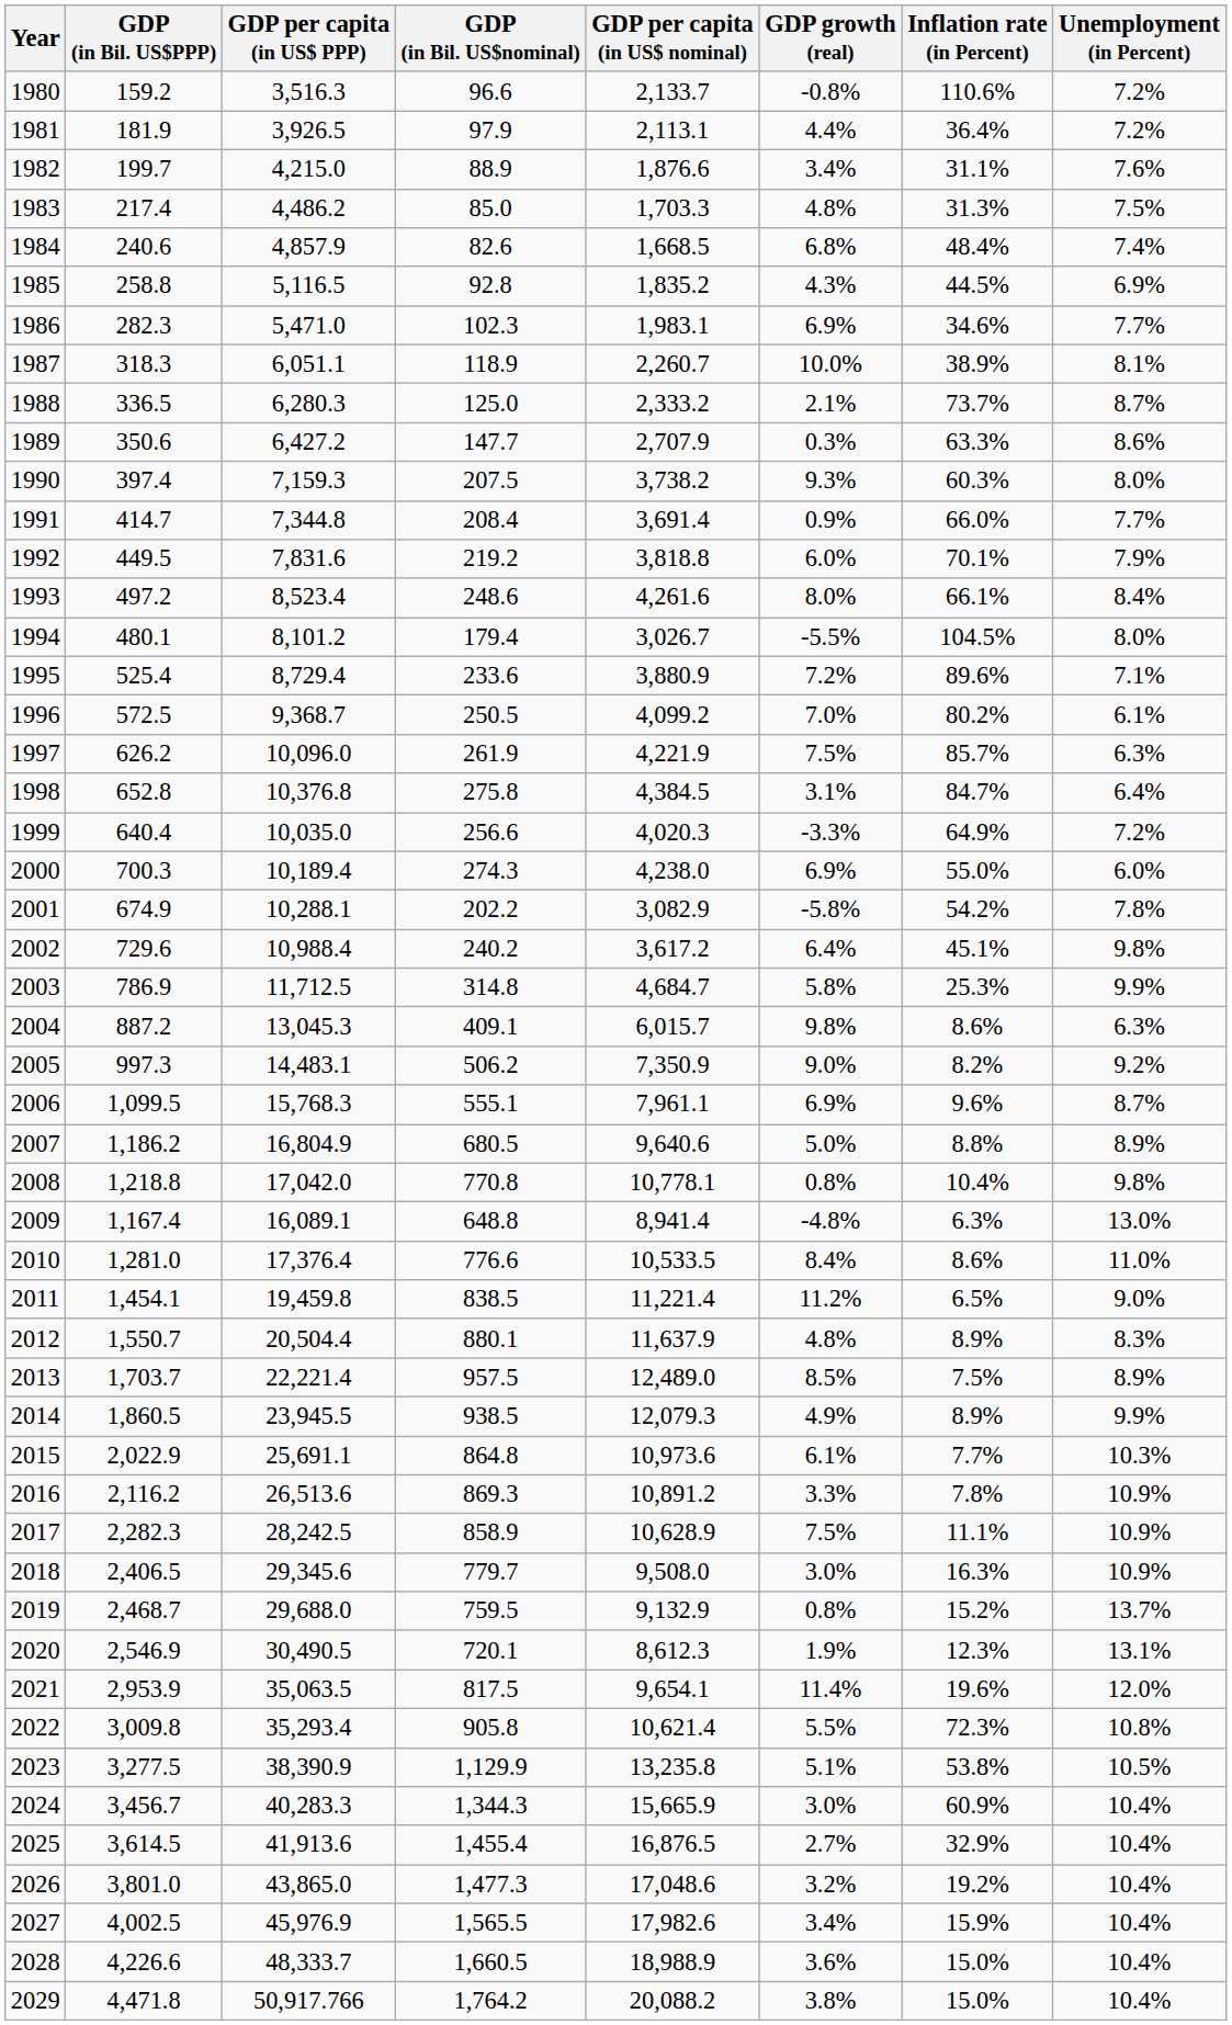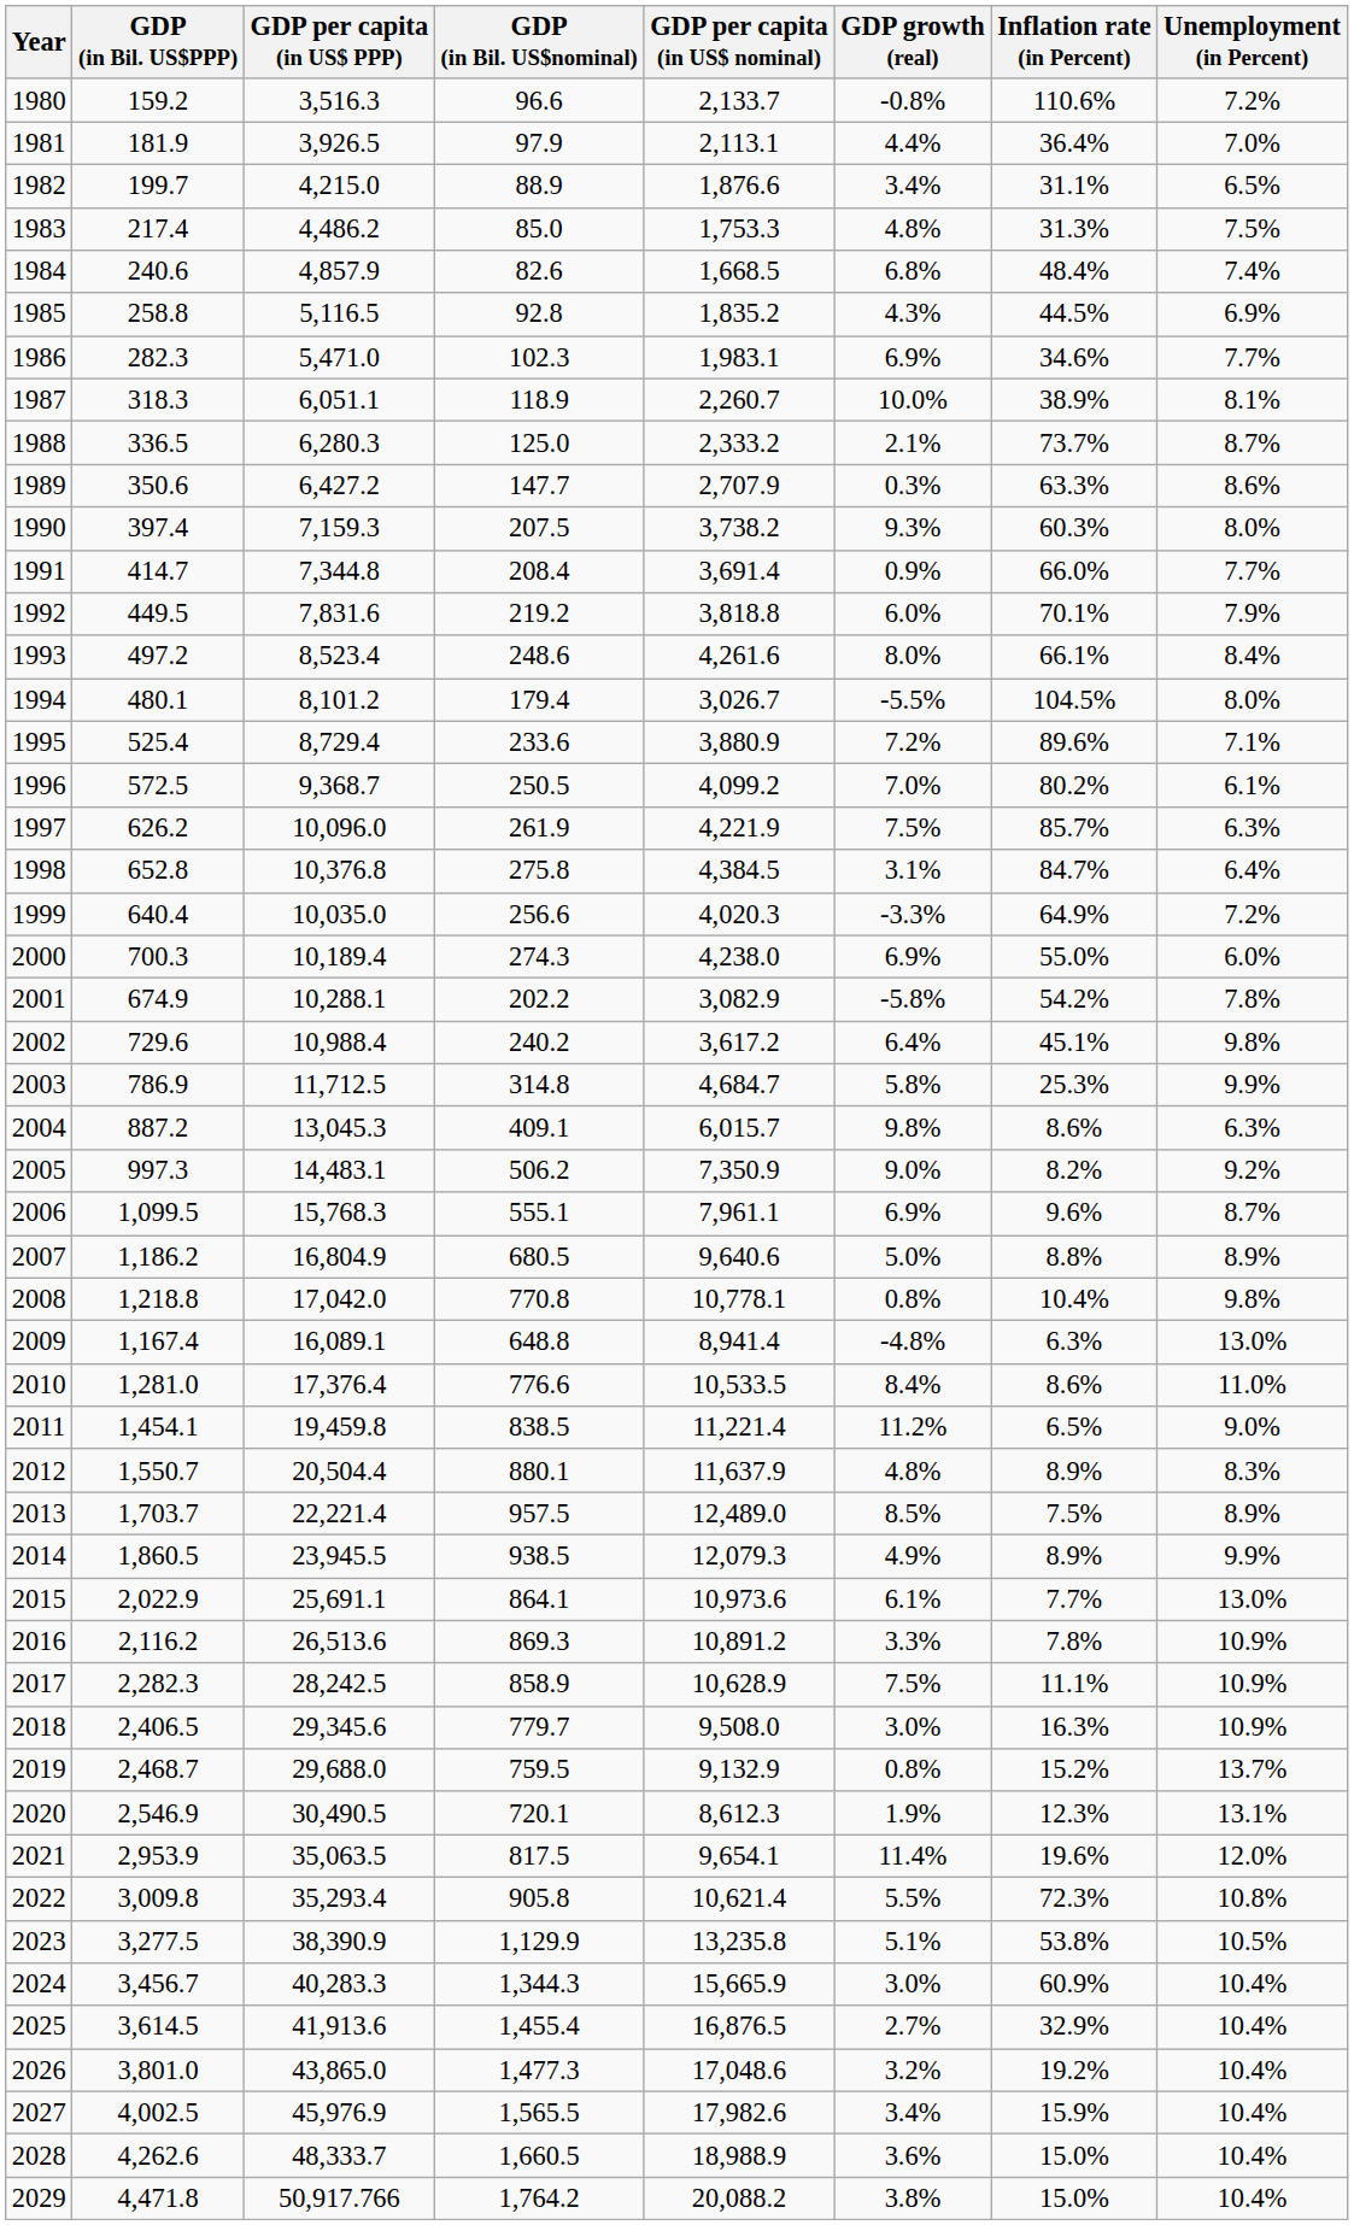 <table class="wikitable" style="text-align:center;">
 <tr>
 <th>Year</th>
 <th>GDP<br><small>(in Bil. US$PPP)</small></th>
 <th>GDP per capita<br><small>(in US$ PPP)</small></th>
 <th>GDP<br><small>(in Bil. US$nominal)</small></th>
 <th>GDP per capita<br><small>(in US$ nominal)</small></th>
 <th>GDP growth<br><small>(real)</small></th>
 <th>Inflation rate<br><small>(in Percent)</small></th>
 <th>Unemployment<br><small>(in Percent)</small></th>
 </tr>
 <tr>
 <td>1980</td>
 <td>159.2</td>
 <td>3,516.3</td>
 <td>96.6</td>
 <td>2,133.7</td>
 <td>-0.8%</td>
 <td>110.6%</td>
 <td>7.2%</td>
 </tr>
 <tr>
 <td>1981</td>
 <td>181.9</td>
 <td>3,926.5</td>
 <td>97.9</td>
 <td>2,113.1</td>
 <td>4.4%</td>
 <td>36.4%</td>
-<td>7.2%</td>
+<td>7.0%</td>
 </tr>
 <tr>
 <td>1982</td>
 <td>199.7</td>
 <td>4,215.0</td>
 <td>88.9</td>
 <td>1,876.6</td>
 <td>3.4%</td>
 <td>31.1%</td>
-<td>7.6%</td>
+<td>6.5%</td>
 </tr>
 <tr>
 <td>1983</td>
 <td>217.4</td>
 <td>4,486.2</td>
 <td>85.0</td>
-<td>1,703.3</td>
+<td>1,753.3</td>
 <td>4.8%</td>
 <td>31.3%</td>
 <td>7.5%</td>
 </tr>
 <tr>
 <td>1984</td>
 <td>240.6</td>
 <td>4,857.9</td>
 <td>82.6</td>
 <td>1,668.5</td>
 <td>6.8%</td>
 <td>48.4%</td>
 <td>7.4%</td>
 </tr>
 <tr>
 <td>1985</td>
 <td>258.8</td>
 <td>5,116.5</td>
 <td>92.8</td>
 <td>1,835.2</td>
 <td>4.3%</td>
 <td>44.5%</td>
 <td>6.9%</td>
 </tr>
 <tr>
 <td>1986</td>
 <td>282.3</td>
 <td>5,471.0</td>
 <td>102.3</td>
 <td>1,983.1</td>
 <td>6.9%</td>
 <td>34.6%</td>
 <td>7.7%</td>
 </tr>
 <tr>
 <td>1987</td>
 <td>318.3</td>
 <td>6,051.1</td>
 <td>118.9</td>
 <td>2,260.7</td>
 <td>10.0%</td>
 <td>38.9%</td>
 <td>8.1%</td>
 </tr>
 <tr>
 <td>1988</td>
 <td>336.5</td>
 <td>6,280.3</td>
 <td>125.0</td>
 <td>2,333.2</td>
 <td>2.1%</td>
 <td>73.7%</td>
 <td>8.7%</td>
 </tr>
 <tr>
 <td>1989</td>
 <td>350.6</td>
 <td>6,427.2</td>
 <td>147.7</td>
 <td>2,707.9</td>
 <td>0.3%</td>
 <td>63.3%</td>
 <td>8.6%</td>
 </tr>
 <tr>
 <td>1990</td>
 <td>397.4</td>
 <td>7,159.3</td>
 <td>207.5</td>
 <td>3,738.2</td>
 <td>9.3%</td>
 <td>60.3%</td>
 <td>8.0%</td>
 </tr>
 <tr>
 <td>1991</td>
 <td>414.7</td>
 <td>7,344.8</td>
 <td>208.4</td>
 <td>3,691.4</td>
 <td>0.9%</td>
 <td>66.0%</td>
 <td>7.7%</td>
 </tr>
 <tr>
 <td>1992</td>
 <td>449.5</td>
 <td>7,831.6</td>
 <td>219.2</td>
 <td>3,818.8</td>
 <td>6.0%</td>
 <td>70.1%</td>
 <td>7.9%</td>
 </tr>
 <tr>
 <td>1993</td>
 <td>497.2</td>
 <td>8,523.4</td>
 <td>248.6</td>
 <td>4,261.6</td>
 <td>8.0%</td>
 <td>66.1%</td>
 <td>8.4%</td>
 </tr>
 <tr>
 <td>1994</td>
 <td>480.1</td>
 <td>8,101.2</td>
 <td>179.4</td>
 <td>3,026.7</td>
 <td>-5.5%</td>
 <td>104.5%</td>
 <td>8.0%</td>
 </tr>
 <tr>
 <td>1995</td>
 <td>525.4</td>
 <td>8,729.4</td>
 <td>233.6</td>
 <td>3,880.9</td>
 <td>7.2%</td>
 <td>89.6%</td>
 <td>7.1%</td>
 </tr>
 <tr>
 <td>1996</td>
 <td>572.5</td>
 <td>9,368.7</td>
 <td>250.5</td>
 <td>4,099.2</td>
 <td>7.0%</td>
 <td>80.2%</td>
 <td>6.1%</td>
 </tr>
 <tr>
 <td>1997</td>
 <td>626.2</td>
 <td>10,096.0</td>
 <td>261.9</td>
 <td>4,221.9</td>
 <td>7.5%</td>
 <td>85.7%</td>
 <td>6.3%</td>
 </tr>
 <tr>
 <td>1998</td>
 <td>652.8</td>
 <td>10,376.8</td>
 <td>275.8</td>
 <td>4,384.5</td>
 <td>3.1%</td>
 <td>84.7%</td>
 <td>6.4%</td>
 </tr>
 <tr>
 <td>1999</td>
 <td>640.4</td>
 <td>10,035.0</td>
 <td>256.6</td>
 <td>4,020.3</td>
 <td>-3.3%</td>
 <td>64.9%</td>
 <td>7.2%</td>
 </tr>
 <tr>
 <td>2000</td>
 <td>700.3</td>
 <td>10,189.4</td>
 <td>274.3</td>
 <td>4,238.0</td>
 <td>6.9%</td>
 <td>55.0%</td>
 <td>6.0%</td>
 </tr>
 <tr>
 <td>2001</td>
 <td>674.9</td>
 <td>10,288.1</td>
 <td>202.2</td>
 <td>3,082.9</td>
 <td>-5.8%</td>
 <td>54.2%</td>
 <td>7.8%</td>
 </tr>
 <tr>
 <td>2002</td>
 <td>729.6</td>
 <td>10,988.4</td>
 <td>240.2</td>
 <td>3,617.2</td>
 <td>6.4%</td>
 <td>45.1%</td>
 <td>9.8%</td>
 </tr>
 <tr>
 <td>2003</td>
 <td>786.9</td>
 <td>11,712.5</td>
 <td>314.8</td>
 <td>4,684.7</td>
 <td>5.8%</td>
 <td>25.3%</td>
 <td>9.9%</td>
 </tr>
 <tr>
 <td>2004</td>
 <td>887.2</td>
 <td>13,045.3</td>
 <td>409.1</td>
 <td>6,015.7</td>
 <td>9.8%</td>
 <td>8.6%</td>
 <td>6.3%</td>
 </tr>
 <tr>
 <td>2005</td>
 <td>997.3</td>
 <td>14,483.1</td>
 <td>506.2</td>
 <td>7,350.9</td>
 <td>9.0%</td>
 <td>8.2%</td>
 <td>9.2%</td>
 </tr>
 <tr>
 <td>2006</td>
 <td>1,099.5</td>
 <td>15,768.3</td>
 <td>555.1</td>
 <td>7,961.1</td>
 <td>6.9%</td>
 <td>9.6%</td>
 <td>8.7%</td>
 </tr>
 <tr>
 <td>2007</td>
 <td>1,186.2</td>
 <td>16,804.9</td>
 <td>680.5</td>
 <td>9,640.6</td>
 <td>5.0%</td>
 <td>8.8%</td>
 <td>8.9%</td>
 </tr>
 <tr>
 <td>2008</td>
 <td>1,218.8</td>
 <td>17,042.0</td>
 <td>770.8</td>
 <td>10,778.1</td>
 <td>0.8%</td>
 <td>10.4%</td>
 <td>9.8%</td>
 </tr>
 <tr>
 <td>2009</td>
 <td>1,167.4</td>
 <td>16,089.1</td>
 <td>648.8</td>
 <td>8,941.4</td>
 <td>-4.8%</td>
 <td>6.3%</td>
 <td>13.0%</td>
 </tr>
 <tr>
 <td>2010</td>
 <td>1,281.0</td>
 <td>17,376.4</td>
 <td>776.6</td>
 <td>10,533.5</td>
 <td>8.4%</td>
 <td>8.6%</td>
 <td>11.0%</td>
 </tr>
 <tr>
 <td>2011</td>
 <td>1,454.1</td>
 <td>19,459.8</td>
 <td>838.5</td>
 <td>11,221.4</td>
 <td>11.2%</td>
 <td>6.5%</td>
 <td>9.0%</td>
 </tr>
 <tr>
 <td>2012</td>
 <td>1,550.7</td>
 <td>20,504.4</td>
 <td>880.1</td>
 <td>11,637.9</td>
 <td>4.8%</td>
 <td>8.9%</td>
 <td>8.3%</td>
 </tr>
 <tr>
 <td>2013</td>
 <td>1,703.7</td>
 <td>22,221.4</td>
 <td>957.5</td>
 <td>12,489.0</td>
 <td>8.5%</td>
 <td>7.5%</td>
 <td>8.9%</td>
 </tr>
 <tr>
 <td>2014</td>
 <td>1,860.5</td>
 <td>23,945.5</td>
 <td>938.5</td>
 <td>12,079.3</td>
 <td>4.9%</td>
 <td>8.9%</td>
 <td>9.9%</td>
 </tr>
 <tr>
 <td>2015</td>
 <td>2,022.9</td>
 <td>25,691.1</td>
-<td>864.8</td>
+<td>864.1</td>
 <td>10,973.6</td>
 <td>6.1%</td>
 <td>7.7%</td>
-<td>10.3%</td>
+<td>13.0%</td>
 </tr>
 <tr>
 <td>2016</td>
 <td>2,116.2</td>
 <td>26,513.6</td>
 <td>869.3</td>
 <td>10,891.2</td>
 <td>3.3%</td>
 <td>7.8%</td>
 <td>10.9%</td>
 </tr>
 <tr>
 <td>2017</td>
 <td>2,282.3</td>
 <td>28,242.5</td>
 <td>858.9</td>
 <td>10,628.9</td>
 <td>7.5%</td>
 <td>11.1%</td>
 <td>10.9%</td>
 </tr>
 <tr>
 <td>2018</td>
 <td>2,406.5</td>
 <td>29,345.6</td>
 <td>779.7</td>
 <td>9,508.0</td>
 <td>3.0%</td>
 <td>16.3%</td>
 <td>10.9%</td>
 </tr>
 <tr>
 <td>2019</td>
 <td>2,468.7</td>
 <td>29,688.0</td>
 <td>759.5</td>
 <td>9,132.9</td>
 <td>0.8%</td>
 <td>15.2%</td>
 <td>13.7%</td>
 </tr>
 <tr>
 <td>2020</td>
 <td>2,546.9</td>
 <td>30,490.5</td>
 <td>720.1</td>
 <td>8,612.3</td>
 <td>1.9%</td>
 <td>12.3%</td>
 <td>13.1%</td>
 </tr>
 <tr>
 <td>2021</td>
 <td>2,953.9</td>
 <td>35,063.5</td>
 <td>817.5</td>
 <td>9,654.1</td>
 <td>11.4%</td>
 <td>19.6%</td>
 <td>12.0%</td>
 </tr>
 <tr>
 <td>2022</td>
 <td>3,009.8</td>
 <td>35,293.4</td>
 <td>905.8</td>
 <td>10,621.4</td>
 <td>5.5%</td>
 <td>72.3%</td>
 <td>10.8%</td>
 </tr>
 <tr>
 <td>2023</td>
 <td>3,277.5</td>
 <td>38,390.9</td>
 <td>1,129.9</td>
 <td>13,235.8</td>
 <td>5.1%</td>
 <td>53.8%</td>
 <td>10.5%</td>
 </tr>
 <tr>
 <td>2024</td>
 <td>3,456.7</td>
 <td>40,283.3</td>
 <td>1,344.3</td>
 <td>15,665.9</td>
 <td>3.0%</td>
 <td>60.9%</td>
 <td>10.4%</td>
 </tr>
 <tr>
 <td>2025</td>
 <td>3,614.5</td>
 <td>41,913.6</td>
 <td>1,455.4</td>
 <td>16,876.5</td>
 <td>2.7%</td>
 <td>32.9%</td>
 <td>10.4%</td>
 </tr>
 <tr>
 <td>2026</td>
 <td>3,801.0</td>
 <td>43,865.0</td>
 <td>1,477.3</td>
 <td>17,048.6</td>
 <td>3.2%</td>
 <td>19.2%</td>
 <td>10.4%</td>
 </tr>
 <tr>
 <td>2027</td>
 <td>4,002.5</td>
 <td>45,976.9</td>
 <td>1,565.5</td>
 <td>17,982.6</td>
 <td>3.4%</td>
 <td>15.9%</td>
 <td>10.4%</td>
 </tr>
 <tr>
 <td>2028</td>
-<td>4,226.6</td>
+<td>4,262.6</td>
 <td>48,333.7</td>
 <td>1,660.5</td>
 <td>18,988.9</td>
 <td>3.6%</td>
 <td>15.0%</td>
 <td>10.4%</td>
 </tr>
 <tr>
 <td>2029</td>
 <td>4,471.8</td>
 <td>50,917.766</td>
 <td>1,764.2</td>
 <td>20,088.2</td>
 <td>3.8%</td>
 <td>15.0%</td>
 <td>10.4%</td>
 </tr>
 </table>
